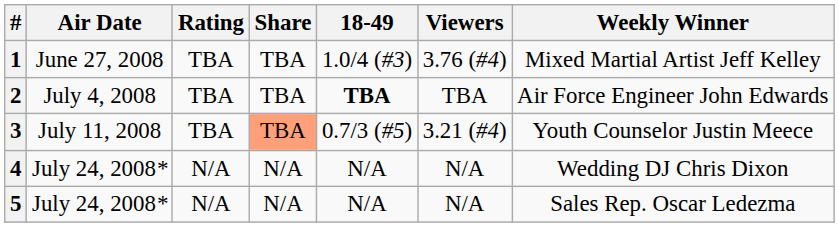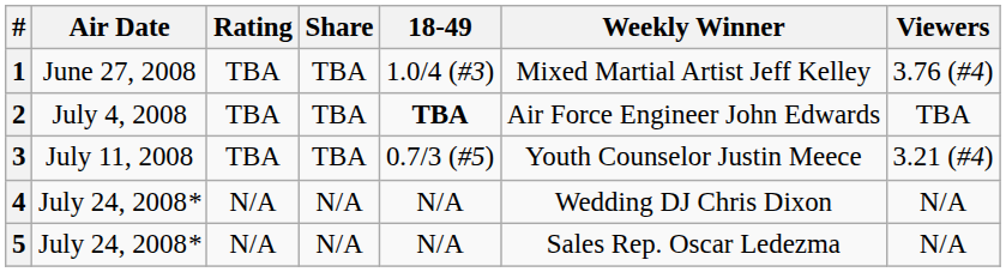 <table class="wikitable" style="text-align: center">
 <tr>
 <th>#</th>
 <th>Air Date</th>
 <th>Rating</th>
 <th>Share</th>
 <th>18-49</th>
+<th>Weekly Winner</th>
 <th>Viewers</th>
-<th>Weekly Winner</th>
 </tr>
 <tr>
 <th>1</th>
 <td style="text-align:center">June 27, 2008</td>
 <td style="text-align:center">TBA</td>
 <td style="text-align:center">TBA</td>
 <td style="text-align:center">1.0/4 (<em>#3</em>)</td>
+<td style="text-align:center">Mixed Martial Artist Jeff Kelley</td>
 <td style="text-align:center">3.76 (<em>#4</em>)</td>
-<td style="text-align:center">Mixed Martial Artist Jeff Kelley</td>
 </tr>
 <tr>
 <th>2</th>
 <td style="text-align:center">July 4, 2008</td>
 <td style="text-align:center">TBA</td>
 <td style="text-align:center">TBA</td>
 <td style="text-align:center"><strong>TBA</strong></td>
+<td style="text-align:center">Air Force Engineer John Edwards</td>
 <td style="text-align:center">TBA</td>
-<td style="text-align:center">Air Force Engineer John Edwards</td>
 </tr>
 <tr>
 <th>3</th>
 <td style="text-align:center">July 11, 2008</td>
 <td style="text-align:center">TBA</td>
-<td style="background: lightsalmon; text-align:center">TBA</td>
+<td style="text-align:center">TBA</td>
 <td style="text-align:center">0.7/3 (<em>#5</em>)</td>
+<td style="text-align:center">Youth Counselor Justin Meece</td>
 <td style="text-align:center">3.21 (<em>#4</em>)</td>
-<td style="text-align:center">Youth Counselor Justin Meece</td>
 </tr>
 <tr>
 <th>4</th>
 <td style="text-align:center">July 24, 2008<em>*</em></td>
 <td style="text-align:center">N/A</td>
 <td style="text-align:center">N/A</td>
 <td style="text-align:center">N/A</td>
+<td style="text-align:center">Wedding DJ Chris Dixon</td>
 <td style="text-align:center">N/A</td>
-<td style="text-align:center">Wedding DJ Chris Dixon</td>
 </tr>
 <tr>
 <th>5</th>
 <td style="text-align:center">July 24, 2008<em>*</em></td>
 <td style="text-align:center">N/A</td>
 <td style="text-align:center">N/A</td>
 <td style="text-align:center">N/A</td>
+<td style="text-align:center">Sales Rep. Oscar Ledezma</td>
 <td style="text-align:center">N/A</td>
-<td style="text-align:center">Sales Rep. Oscar Ledezma</td>
 </tr>
 </table>
